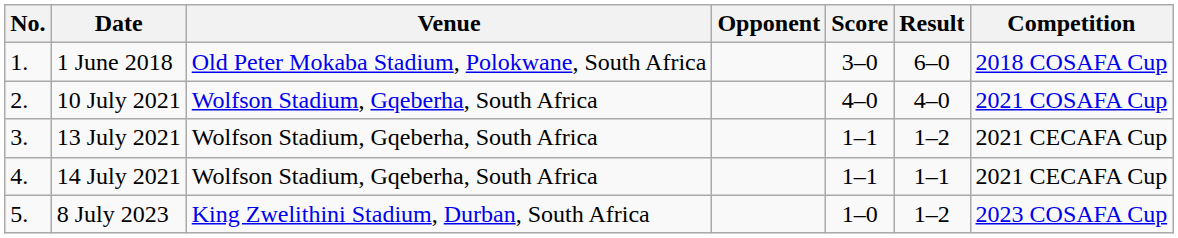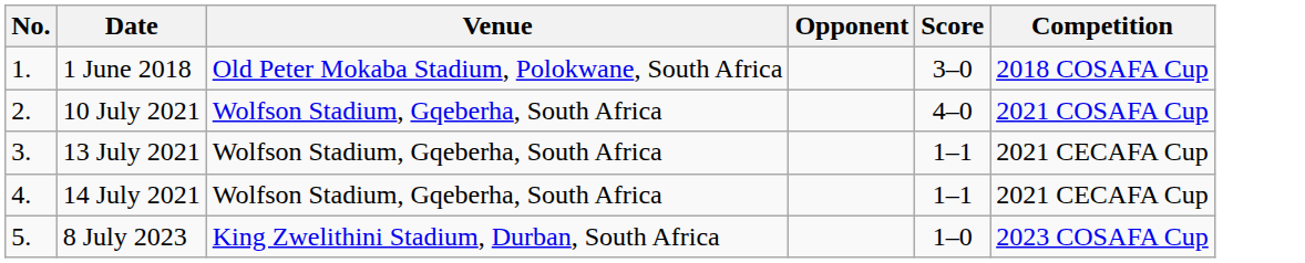 <table class="wikitable">
 <tr>
 <th>No.</th>
 <th>Date</th>
 <th>Venue</th>
 <th>Opponent</th>
 <th>Score</th>
-<th>Result</th>
 <th>Competition</th>
 </tr>
 <tr>
 <td>1.</td>
 <td>1 June 2018</td>
 <td><a href='#'>Old Peter Mokaba Stadium</a>, <a href='#'>Polokwane</a>, South Africa</td>
 <td></td>
 <td align=center>3–0</td>
-<td align=center>6–0</td>
 <td><a href='#'>2018 COSAFA Cup</a></td>
 </tr>
 <tr>
 <td>2.</td>
 <td>10 July 2021</td>
 <td><a href='#'>Wolfson Stadium</a>, <a href='#'>Gqeberha</a>, South Africa</td>
 <td></td>
-<td align=center>4–0</td>
 <td align=center>4–0</td>
 <td><a href='#'>2021 COSAFA Cup</a></td>
 </tr>
 <tr>
 <td>3.</td>
 <td>13 July 2021</td>
 <td>Wolfson Stadium, Gqeberha, South Africa</td>
 <td></td>
 <td align=center>1–1</td>
-<td align=center>1–2</td>
 <td>2021 CECAFA Cup</td>
 </tr>
 <tr>
 <td>4.</td>
 <td>14 July 2021</td>
 <td>Wolfson Stadium, Gqeberha, South Africa</td>
 <td></td>
-<td align=center>1–1</td>
 <td align=center>1–1</td>
 <td>2021 CECAFA Cup</td>
 </tr>
 <tr>
 <td>5.</td>
 <td>8 July 2023</td>
 <td><a href='#'>King Zwelithini Stadium</a>, <a href='#'>Durban</a>, South Africa</td>
 <td></td>
 <td align=center>1–0</td>
-<td align=center>1–2</td>
 <td><a href='#'>2023 COSAFA Cup</a></td>
 </tr>
 </table>
